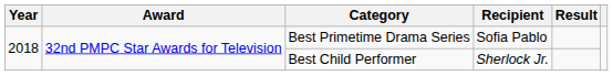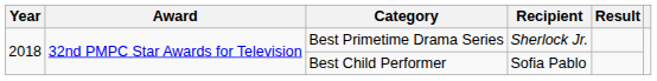 <table class="wikitable">
 <tr>
 <th>Year</th>
 <th>Award</th>
 <th>Category</th>
 <th>Recipient</th>
 <th>Result</th>
 <th></th>
 </tr>
 <tr>
 <td rowspan=2>2018</td>
 <td rowspan=2><a href='#'>32nd PMPC Star Awards for Television</a></td>
 <td>Best Primetime Drama Series</td>
-<td>Sofia Pablo</td>
+<td><em>Sherlock Jr.</em></td>
 <td></td>
 <td rowspan=2></td>
 </tr>
 <tr>
 <td>Best Child Performer</td>
-<td><em>Sherlock Jr.</em></td>
+<td>Sofia Pablo</td>
 <td></td>
 </tr>
 </table>
